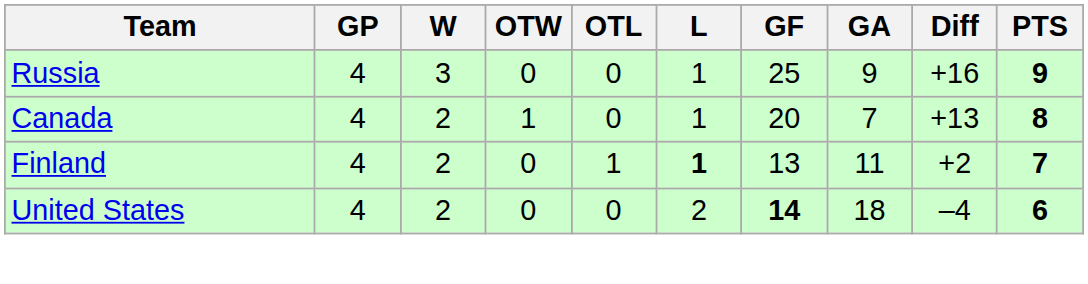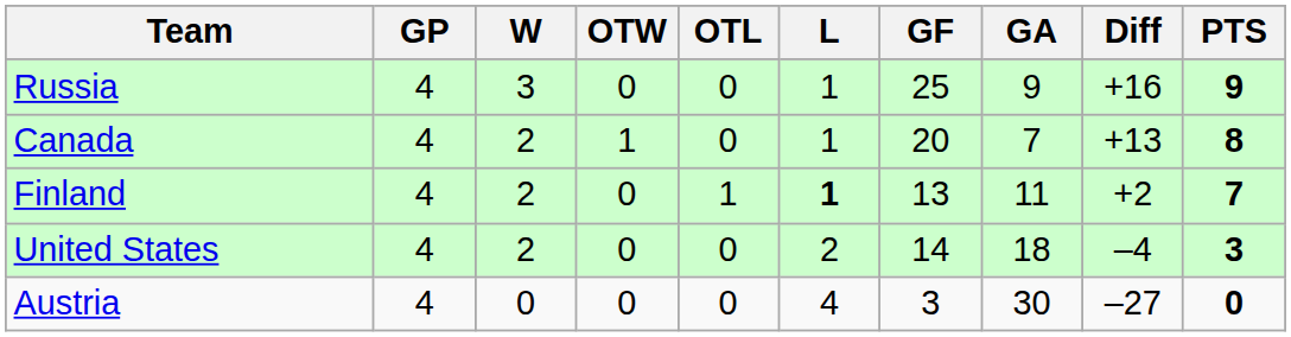 <table class="wikitable" style="text-align:center;">
 <tr>
 <th width=165>Team</th>
 <th width=40>GP</th>
 <th width=40>W</th>
 <th width=40>OTW</th>
 <th width=40>OTL</th>
 <th width=40>L</th>
 <th width=40>GF</th>
 <th width=40>GA</th>
 <th width=40>Diff</th>
 <th width=40>PTS</th>
 </tr>
 <tr style="background:#ccffcc">
 <td style="text-align:left;"> <a href='#'>Russia</a></td>
 <td>4</td>
 <td>3</td>
 <td>0</td>
 <td>0</td>
 <td>1</td>
 <td>25</td>
 <td>9</td>
 <td>+16</td>
 <td><strong>9</strong></td>
 </tr>
 <tr style="background:#ccffcc">
 <td style="text-align:left;"> <a href='#'>Canada</a></td>
 <td>4</td>
 <td>2</td>
 <td>1</td>
 <td>0</td>
 <td>1</td>
 <td>20</td>
 <td>7</td>
 <td>+13</td>
 <td><strong>8</strong></td>
 </tr>
 <tr style="background:#ccffcc">
 <td style="text-align:left;"> <a href='#'>Finland</a></td>
 <td>4</td>
 <td>2</td>
 <td>0</td>
 <td>1</td>
 <td><strong>1</strong></td>
 <td>13</td>
 <td>11</td>
 <td>+2</td>
 <td><strong>7</strong></td>
 </tr>
 <tr style="background:#ccffcc">
 <td style="text-align:left;"> <a href='#'>United States</a></td>
 <td>4</td>
 <td>2</td>
 <td>0</td>
 <td>0</td>
 <td>2</td>
-<td><strong>14</strong></td>
+<td>14</td>
 <td>18</td>
 <td>–4</td>
-<td><strong>6</strong></td>
+<td><strong>3</strong></td>
+</tr>
+<tr>
+<td style="text-align:left;"> <a href='#'>Austria</a></td>
+<td>4</td>
+<td>0</td>
+<td>0</td>
+<td>0</td>
+<td>4</td>
+<td>3</td>
+<td>30</td>
+<td>–27</td>
+<td><strong>0</strong></td>
 </tr>
 </table>
